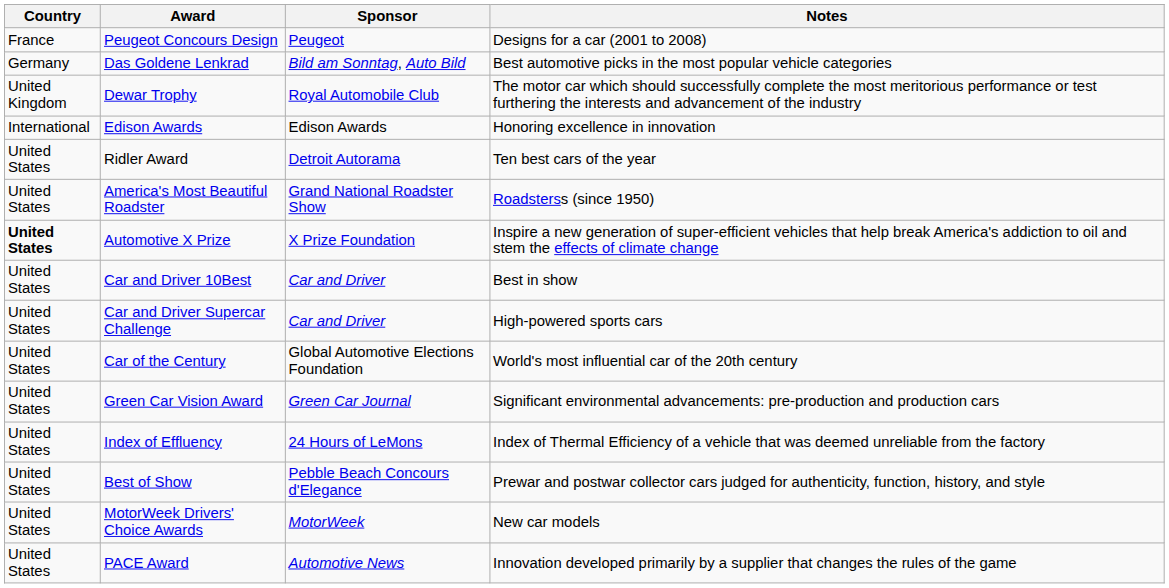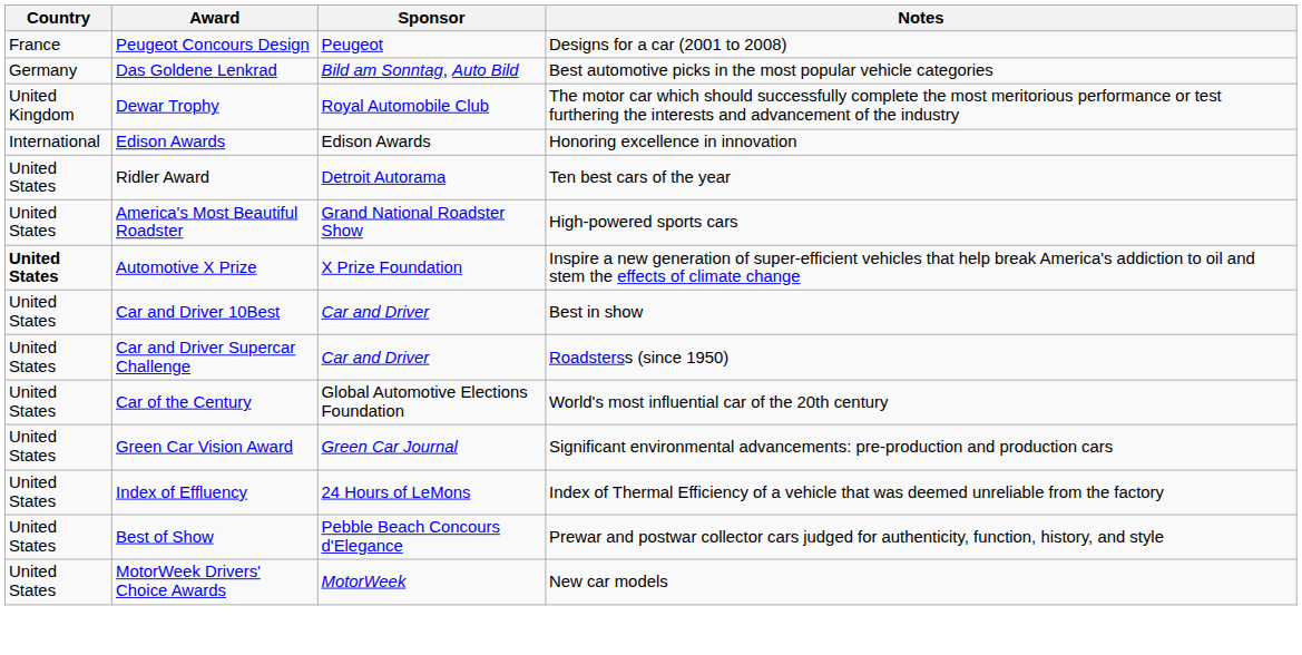 <table class="wikitable sortable">
 <tr>
 <th style="width:6em;">Country</th>
 <th>Award</th>
 <th>Sponsor</th>
 <th>Notes</th>
 </tr>
 <tr>
 <td>France</td>
 <td><a href='#'>Peugeot Concours Design</a></td>
 <td><a href='#'>Peugeot</a></td>
 <td>Designs for a car (2001 to 2008)</td>
 </tr>
 <tr>
 <td>Germany</td>
 <td><a href='#'>Das Goldene Lenkrad</a></td>
 <td><em><a href='#'>Bild am Sonntag</a></em>, <em><a href='#'>Auto Bild</a></em></td>
 <td>Best automotive picks in the most popular vehicle categories</td>
 </tr>
 <tr>
 <td>United Kingdom</td>
 <td><a href='#'>Dewar Trophy</a></td>
 <td><a href='#'>Royal Automobile Club</a></td>
 <td>The motor car which should successfully complete the most meritorious performance or test furthering the interests and advancement of the industry</td>
 </tr>
 <tr>
 <td>International</td>
 <td><a href='#'>Edison Awards</a></td>
 <td>Edison Awards</td>
 <td>Honoring excellence in innovation</td>
 </tr>
 <tr>
 <td>United States</td>
 <td>Ridler Award</td>
 <td><a href='#'>Detroit Autorama</a></td>
 <td>Ten best cars of the year</td>
 </tr>
 <tr>
 <td>United States</td>
 <td><a href='#'>America's Most Beautiful Roadster</a></td>
 <td><a href='#'>Grand National Roadster Show</a></td>
-<td><a href='#'>Roadsters</a>s (since 1950)</td>
+<td>High-powered sports cars</td>
 </tr>
 <tr>
 <td><strong>United States</strong></td>
 <td><a href='#'>Automotive X Prize</a></td>
 <td><a href='#'>X Prize Foundation</a></td>
 <td>Inspire a new generation of super-efficient vehicles that help break America's addiction to oil and stem the <a href='#'>effects of climate change</a></td>
 </tr>
 <tr>
 <td>United States</td>
 <td><a href='#'>Car and Driver 10Best</a></td>
 <td><em><a href='#'>Car and Driver</a></em></td>
 <td>Best in show</td>
 </tr>
 <tr>
 <td>United States</td>
 <td><a href='#'>Car and Driver Supercar Challenge</a></td>
 <td><em><a href='#'>Car and Driver</a></em></td>
-<td>High-powered sports cars</td>
+<td><a href='#'>Roadsters</a>s (since 1950)</td>
 </tr>
 <tr>
 <td>United States</td>
 <td><a href='#'>Car of the Century</a></td>
 <td>Global Automotive Elections Foundation</td>
 <td>World's most influential car of the 20th century</td>
 </tr>
 <tr>
 <td>United States</td>
 <td><a href='#'>Green Car Vision Award</a></td>
 <td><em><a href='#'>Green Car Journal</a></em></td>
 <td>Significant environmental advancements: pre-production and production cars</td>
 </tr>
 <tr>
 <td>United States</td>
 <td><a href='#'>Index of Effluency</a></td>
 <td><a href='#'>24 Hours of LeMons</a></td>
 <td>Index of Thermal Efficiency of a vehicle that was deemed unreliable from the factory</td>
 </tr>
 <tr>
 <td>United States</td>
 <td><a href='#'>Best of Show</a></td>
 <td><a href='#'>Pebble Beach Concours d'Elegance</a></td>
 <td>Prewar and postwar collector cars judged for authenticity, function, history, and style</td>
 </tr>
 <tr>
 <td>United States</td>
 <td><a href='#'>MotorWeek Drivers' Choice Awards</a></td>
 <td><em><a href='#'>MotorWeek</a></em></td>
 <td>New car models</td>
 </tr>
-<tr>
-<td>United States</td>
-<td><a href='#'>PACE Award</a></td>
-<td><em><a href='#'>Automotive News</a></em></td>
-<td>Innovation developed primarily by a supplier that changes the rules of the game</td>
-</tr>
 </table>
